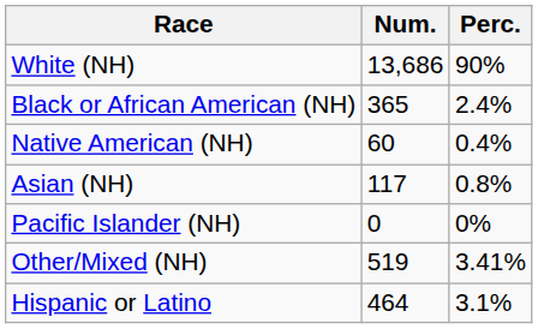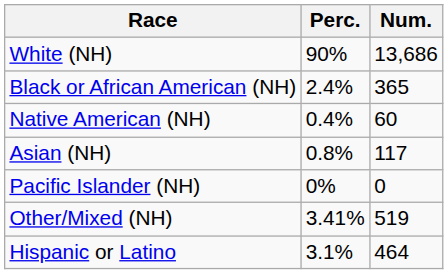 <table class="wikitable">
 <tr>
 <th>Race</th>
+<th>Perc.</th>
 <th>Num.</th>
-<th>Perc.</th>
 </tr>
 <tr>
 <td><a href='#'>White</a> (NH)</td>
+<td>90%</td>
 <td>13,686</td>
-<td>90%</td>
 </tr>
 <tr>
 <td><a href='#'>Black or African American</a> (NH)</td>
+<td>2.4%</td>
 <td>365</td>
-<td>2.4%</td>
 </tr>
 <tr>
 <td><a href='#'>Native American</a> (NH)</td>
+<td>0.4%</td>
 <td>60</td>
-<td>0.4%</td>
 </tr>
 <tr>
 <td><a href='#'>Asian</a> (NH)</td>
+<td>0.8%</td>
 <td>117</td>
-<td>0.8%</td>
 </tr>
 <tr>
 <td><a href='#'>Pacific Islander</a> (NH)</td>
+<td>0%</td>
 <td>0</td>
-<td>0%</td>
 </tr>
 <tr>
 <td><a href='#'>Other/Mixed</a> (NH)</td>
+<td>3.41%</td>
 <td>519</td>
-<td>3.41%</td>
 </tr>
 <tr>
 <td><a href='#'>Hispanic</a> or <a href='#'>Latino</a></td>
+<td>3.1%</td>
 <td>464</td>
-<td>3.1%</td>
 </tr>
 </table>
